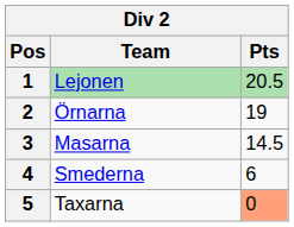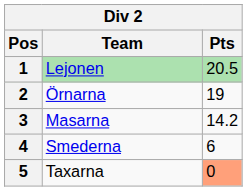 <table class="wikitable">
 <tr>
 <th colspan="3">Div 2</th>
 </tr>
 <tr>
 <th width=20>Pos</th>
 <th width=150>Team</th>
 <th width=30>Pts</th>
 </tr>
 <tr style="background:#ACE1AF;">
 <th>1</th>
 <td><a href='#'>Lejonen</a></td>
 <td>20.5</td>
 </tr>
 <tr>
 <th>2</th>
 <td><a href='#'>Örnarna</a></td>
 <td>19</td>
 </tr>
 <tr>
 <th>3</th>
 <td><a href='#'>Masarna</a></td>
-<td>14.5</td>
+<td>14.2</td>
 </tr>
 <tr>
 <th>4</th>
 <td><a href='#'>Smederna</a></td>
 <td>6</td>
 </tr>
 <tr>
 <th>5</th>
 <td>Taxarna</td>
 <td style="background: lightsalmon;">0</td>
 </tr>
 </table>
